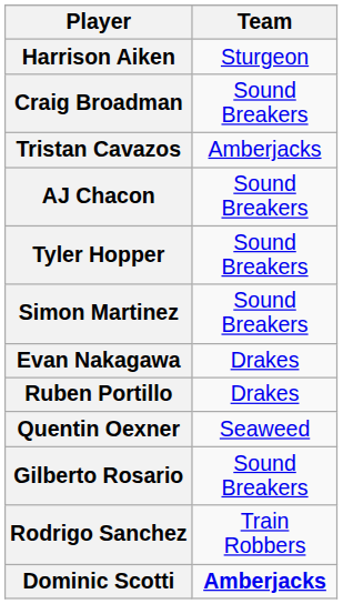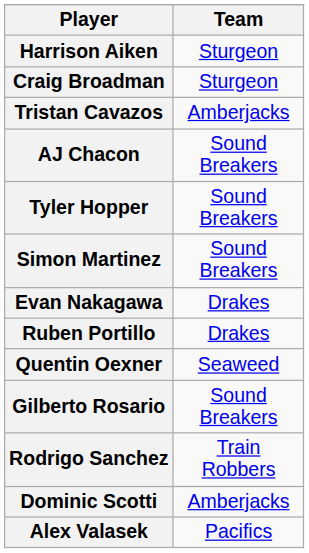 <table class="wikitable sortable plainrowheaders" style="text-align:center;">
 <tr>
 </tr>
 <tr>
 <th scope="col">Player</th>
 <th scope="col" style="width:100px;">Team</th>
 </tr>
 <tr>
 <th scope="row" style="text-align:center">Harrison Aiken</th>
 <td><a href='#'>Sturgeon</a></td>
 </tr>
 <tr>
 <th scope="row" style="text-align:center">Craig Broadman</th>
-<td><a href='#'>Sound Breakers</a></td>
+<td><a href='#'>Sturgeon</a></td>
 </tr>
 <tr>
 <th scope="row" style="text-align:center">Tristan Cavazos</th>
 <td><a href='#'>Amberjacks</a></td>
 </tr>
 <tr>
 <th scope="row" style="text-align:center">AJ Chacon</th>
 <td><a href='#'>Sound Breakers</a></td>
 </tr>
 <tr>
 <th scope="row" style="text-align:center">Tyler Hopper</th>
 <td><a href='#'>Sound Breakers</a></td>
 </tr>
 <tr>
 <th scope="row" style="text-align:center">Simon Martinez</th>
 <td><a href='#'>Sound Breakers</a></td>
 </tr>
 <tr>
 <th scope="row" style="text-align:center">Evan Nakagawa</th>
 <td><a href='#'>Drakes</a></td>
 </tr>
 <tr>
 <th scope="row" style="text-align:center">Ruben Portillo</th>
 <td><a href='#'>Drakes</a></td>
 </tr>
 <tr>
 <th scope="row" style="text-align:center">Quentin Oexner</th>
 <td><a href='#'>Seaweed</a></td>
 </tr>
 <tr>
 <th scope="row" style="text-align:center">Gilberto Rosario</th>
 <td><a href='#'>Sound Breakers</a></td>
 </tr>
 <tr>
 <th scope="row" style="text-align:center">Rodrigo Sanchez</th>
 <td><a href='#'>Train Robbers</a></td>
 </tr>
 <tr>
 <th scope="row" style="text-align:center">Dominic Scotti</th>
-<td><strong><a href='#'>Amberjacks</a></strong></td>
+<td><a href='#'>Amberjacks</a></td>
+</tr>
+<tr>
+<th scope="row" style="text-align:center">Alex Valasek</th>
+<td><a href='#'>Pacifics</a></td>
 </tr>
 </table>
